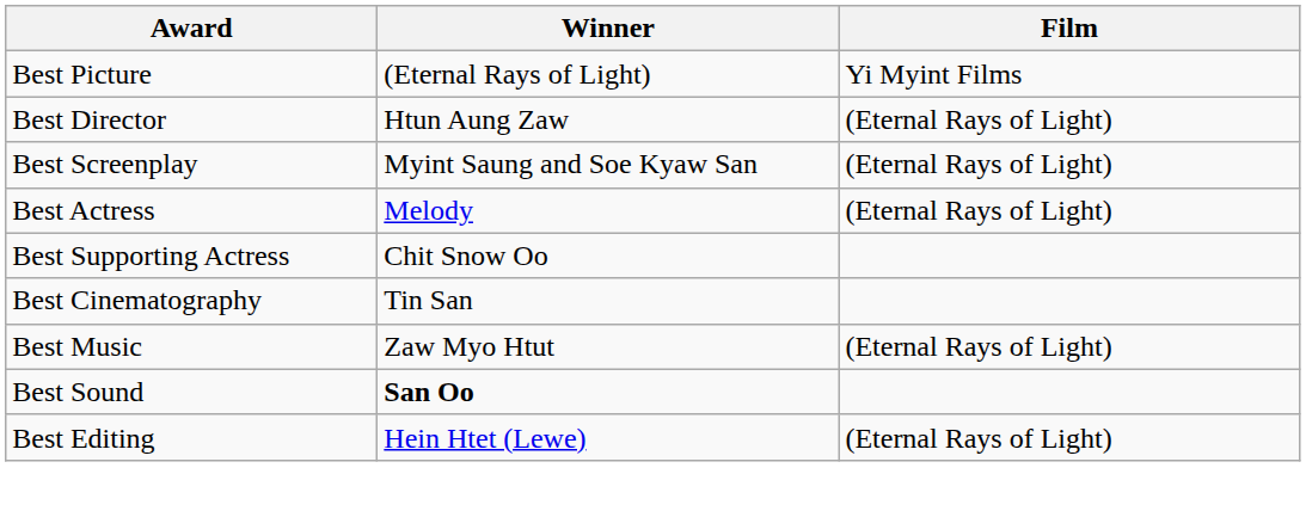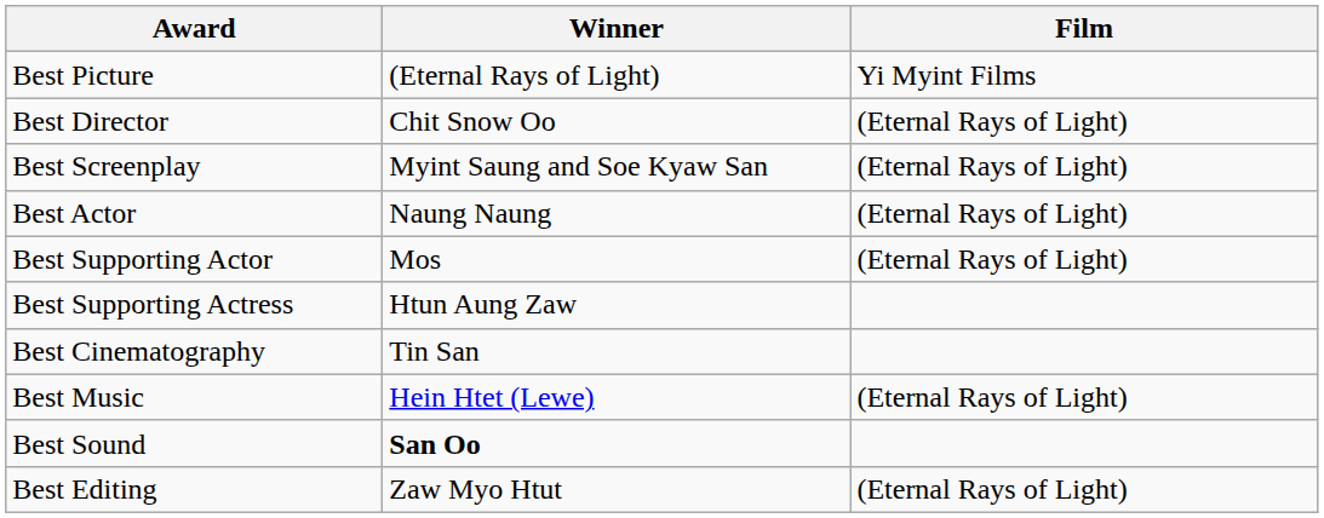 <table class="wikitable">
 <tr>
 <th width="200"><strong>Award</strong></th>
 <th width="250"><strong>Winner</strong></th>
 <th width="250"><strong>Film</strong></th>
 </tr>
 <tr>
 <td>Best Picture</td>
 <td> (Eternal Rays of Light)</td>
 <td>Yi Myint Films</td>
 </tr>
 <tr>
 <td>Best Director</td>
-<td>Htun Aung Zaw</td>
+<td>Chit Snow Oo</td>
 <td> (Eternal Rays of Light)</td>
 </tr>
 <tr>
 <td>Best Screenplay</td>
 <td>Myint Saung and Soe Kyaw San</td>
 <td> (Eternal Rays of Light)</td>
 </tr>
 <tr>
-<td>Best Actress</td>
-<td><a href='#'>Melody</a></td>
+<td>Best Actor</td>
+<td>Naung Naung</td>
+<td> (Eternal Rays of Light)</td>
+</tr>
+<tr>
+<td>Best Supporting Actor</td>
+<td>Mos</td>
 <td> (Eternal Rays of Light)</td>
 </tr>
 <tr>
 <td>Best Supporting Actress</td>
-<td>Chit Snow Oo</td>
+<td>Htun Aung Zaw</td>
 <td></td>
 </tr>
 <tr>
 <td>Best Cinematography</td>
 <td>Tin San</td>
 <td></td>
 </tr>
 <tr>
 <td>Best Music</td>
-<td>Zaw Myo Htut</td>
+<td><a href='#'>Hein Htet (Lewe)</a></td>
 <td> (Eternal Rays of Light)</td>
 </tr>
 <tr>
 <td>Best Sound</td>
 <td><strong>San Oo</strong></td>
 <td></td>
 </tr>
 <tr>
 <td>Best Editing</td>
-<td><a href='#'>Hein Htet (Lewe)</a></td>
+<td>Zaw Myo Htut</td>
 <td> (Eternal Rays of Light)</td>
 </tr>
 </table>
